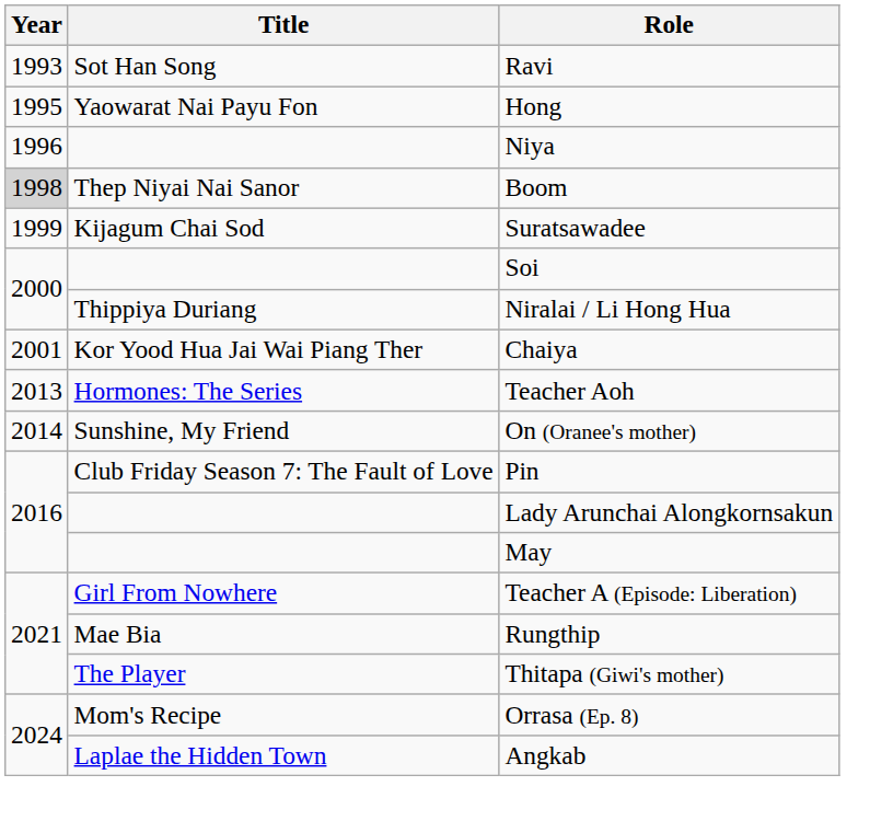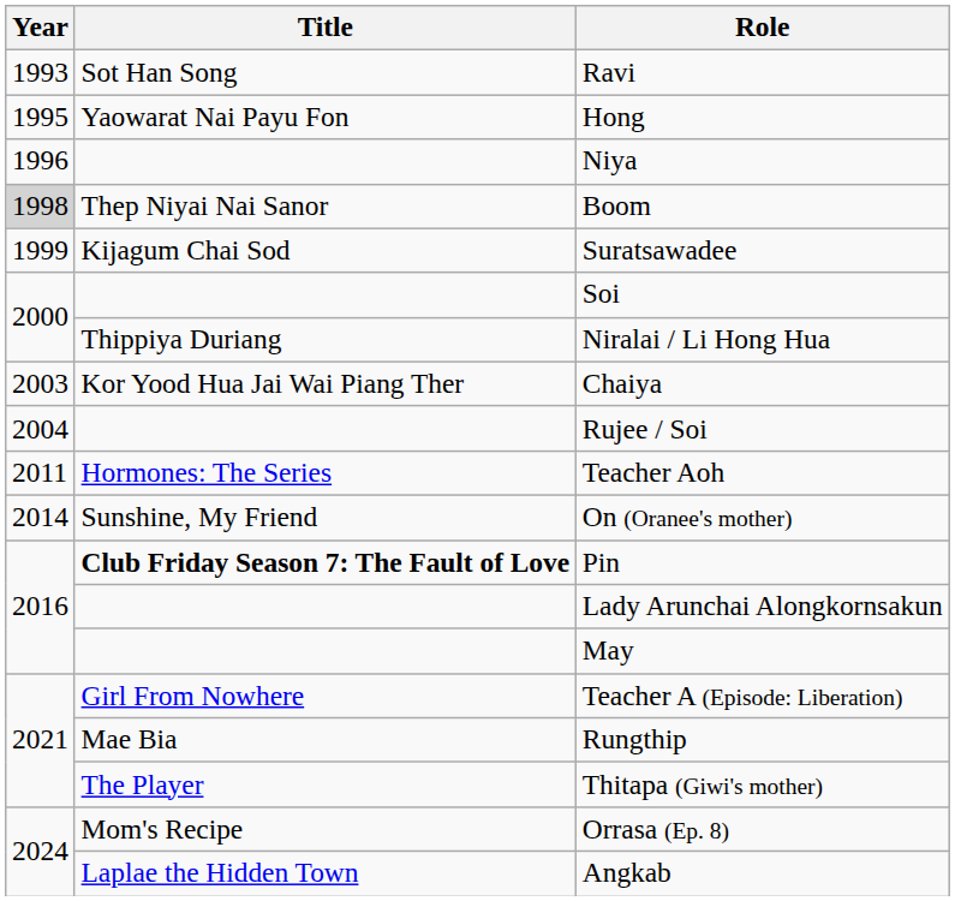 <table class="wikitable">
 <tr>
 <th>Year</th>
 <th>Title</th>
 <th>Role</th>
 </tr>
 <tr>
 <td>1993</td>
 <td>Sot Han Song</td>
 <td>Ravi</td>
 </tr>
 <tr>
 <td>1995</td>
 <td>Yaowarat Nai Payu Fon</td>
 <td>Hong</td>
 </tr>
 <tr>
 <td>1996</td>
 <td></td>
 <td>Niya</td>
 </tr>
 <tr>
 <td style="background: lightgrey;">1998</td>
 <td>Thep Niyai Nai Sanor</td>
 <td>Boom</td>
 </tr>
 <tr>
 <td>1999</td>
 <td>Kijagum Chai Sod</td>
 <td>Suratsawadee</td>
 </tr>
 <tr>
 <td rowspan ="2">2000</td>
 <td></td>
 <td>Soi</td>
 </tr>
 <tr>
 <td>Thippiya Duriang</td>
 <td>Niralai / Li Hong Hua</td>
 </tr>
 <tr>
-<td>2001</td>
+<td>2003</td>
 <td>Kor Yood Hua Jai Wai Piang Ther</td>
 <td>Chaiya</td>
 </tr>
 <tr>
-<td>2013</td>
+<td>2004</td>
+<td></td>
+<td>Rujee / Soi</td>
+</tr>
+<tr>
+<td>2011</td>
 <td><a href='#'>Hormones: The Series</a></td>
 <td>Teacher Aoh</td>
 </tr>
 <tr>
 <td>2014</td>
 <td>Sunshine, My Friend</td>
 <td>On <small>(Oranee's mother)</small></td>
 </tr>
 <tr>
 <td rowspan ="3">2016</td>
-<td>Club Friday Season 7: The Fault of Love</td>
+<td><strong>Club Friday Season 7: The Fault of Love</strong></td>
 <td>Pin</td>
 </tr>
 <tr>
 <td></td>
 <td>Lady Arunchai Alongkornsakun</td>
 </tr>
 <tr>
 <td></td>
 <td>May</td>
 </tr>
 <tr>
 <td rowspan ="3">2021</td>
 <td><a href='#'>Girl From Nowhere</a></td>
 <td>Teacher A <small>(Episode: Liberation)</small></td>
 </tr>
 <tr>
 <td>Mae Bia</td>
 <td>Rungthip</td>
 </tr>
 <tr>
 <td><a href='#'>The Player</a></td>
 <td>Thitapa <small>(Giwi's mother)</small></td>
 </tr>
 <tr>
 <td rowspan ="2">2024</td>
 <td>Mom's Recipe</td>
 <td>Orrasa <small>(Ep. 8)</small></td>
 </tr>
 <tr>
 <td><a href='#'>Laplae the Hidden Town</a></td>
 <td>Angkab</td>
 </tr>
 </table>
